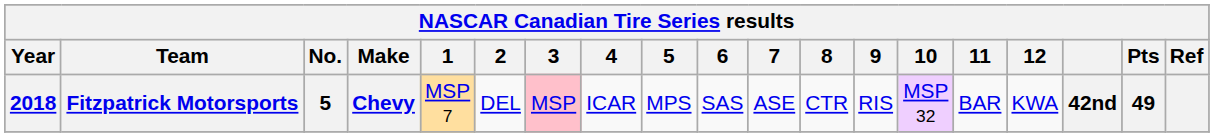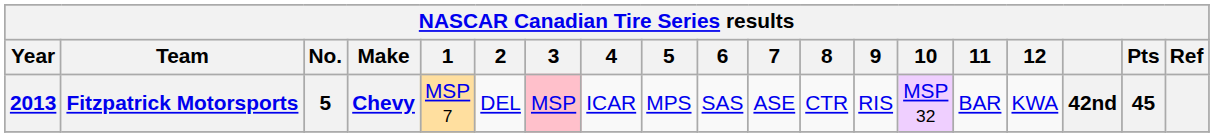 <table class="wikitable" style="text-align:center; font-size:75%">
 <tr>
 <th colspan=19><a href='#'>NASCAR Canadian Tire Series</a> results</th>
 </tr>
 <tr>
 <th>Year</th>
 <th>Team</th>
 <th>No.</th>
 <th>Make</th>
 <th>1</th>
 <th>2</th>
 <th>3</th>
 <th>4</th>
 <th>5</th>
 <th>6</th>
 <th>7</th>
 <th>8</th>
 <th>9</th>
 <th>10</th>
 <th>11</th>
 <th>12</th>
 <th></th>
 <th>Pts</th>
 <th>Ref</th>
 </tr>
 <tr>
-<th><a href='#'>2018</a></th>
+<th><a href='#'>2013</a></th>
 <th><a href='#'>Fitzpatrick Motorsports</a></th>
 <th>5</th>
 <th><a href='#'>Chevy</a></th>
 <td style="background:#FFDF9F;"><a href='#'>MSP</a><br><small>7</small></td>
 <td><a href='#'>DEL</a></td>
 <td style="background: pink;"><a href='#'>MSP</a></td>
 <td><a href='#'>ICAR</a></td>
 <td><a href='#'>MPS</a></td>
 <td><a href='#'>SAS</a></td>
 <td><a href='#'>ASE</a></td>
 <td><a href='#'>CTR</a></td>
 <td><a href='#'>RIS</a></td>
 <td style="background:#EFCFFF;"><a href='#'>MSP</a><br><small>32</small></td>
 <td><a href='#'>BAR</a></td>
 <td><a href='#'>KWA</a></td>
 <th>42nd</th>
-<th>49</th>
+<th>45</th>
 <th></th>
 </tr>
 </table>
